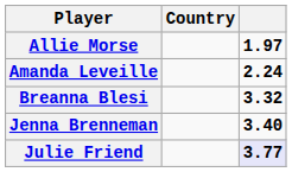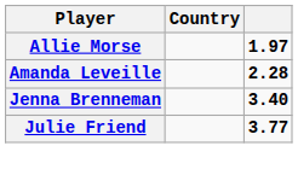 <table class="wikitable" style="text-align: center;">
 <tr>
 <th scope="col">Player</th>
 <th scope="col">Country</th>
 <th scope="col"></th>
 </tr>
 <tr>
 <th scope="row" align="left"><a href='#'>Allie Morse</a></th>
 <td></td>
 <td><strong>1.97</strong></td>
 </tr>
 <tr>
 <th scope="row" align="left"><a href='#'>Amanda Leveille</a></th>
 <td></td>
-<td><strong>2.24</strong></td>
-</tr>
-<tr>
-<th scope="row" align="left"><a href='#'>Breanna Blesi</a></th>
-<td></td>
-<td><strong>3.32</strong></td>
+<td><strong>2.28</strong></td>
 </tr>
 <tr>
 <th scope="row" align="left"><a href='#'>Jenna Brenneman</a></th>
 <td></td>
 <td><strong>3.40</strong></td>
 </tr>
 <tr>
 <th scope="row" align="left"><a href='#'>Julie Friend</a></th>
 <td></td>
-<td style="background: lavender;"><strong>3.77</strong></td>
+<td><strong>3.77</strong></td>
 </tr>
 </table>
